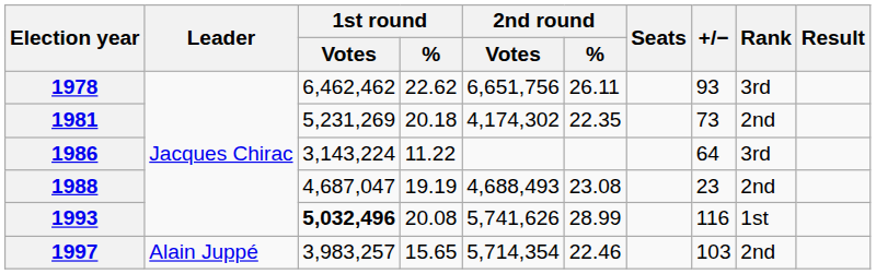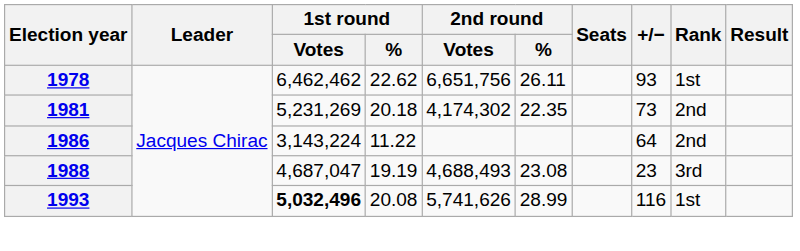 <table class="wikitable">
 <tr>
 <th rowspan="2">Election year</th>
 <th rowspan="2">Leader</th>
 <th colspan="2">1st round</th>
 <th colspan="2">2nd round</th>
 <th rowspan="2">Seats</th>
 <th rowspan="2">+/−</th>
 <th rowspan="2">Rank</th>
 <th rowspan="2">Result</th>
 </tr>
 <tr>
 <th>Votes</th>
 <th>%</th>
 <th>Votes</th>
 <th>%</th>
 </tr>
 <tr>
 <th><a href='#'>1978</a></th>
 <td rowspan="5"><a href='#'>Jacques Chirac</a></td>
 <td>6,462,462</td>
 <td>22.62</td>
 <td>6,651,756</td>
 <td>26.11</td>
 <td></td>
 <td> 93</td>
-<td>3rd</td>
+<td>1st</td>
 <td></td>
 </tr>
 <tr>
 <th><a href='#'>1981</a></th>
 <td>5,231,269</td>
 <td>20.18</td>
 <td>4,174,302</td>
 <td>22.35</td>
 <td></td>
 <td> 73</td>
 <td>2nd</td>
 <td></td>
 </tr>
 <tr>
 <th><a href='#'>1986</a></th>
 <td>3,143,224</td>
 <td>11.22</td>
 <td></td>
 <td></td>
 <td></td>
 <td> 64</td>
-<td>3rd</td>
+<td>2nd</td>
 <td></td>
 </tr>
 <tr>
 <th><a href='#'>1988</a></th>
 <td>4,687,047</td>
 <td>19.19</td>
 <td>4,688,493</td>
 <td>23.08</td>
 <td></td>
 <td> 23</td>
-<td>2nd</td>
+<td>3rd</td>
 <td></td>
 </tr>
 <tr>
 <th><a href='#'>1993</a></th>
 <td><strong>5,032,496</strong></td>
 <td>20.08</td>
 <td>5,741,626</td>
 <td>28.99</td>
 <td></td>
 <td> 116</td>
 <td>1st</td>
 <td></td>
 </tr>
-<tr>
-<th><a href='#'>1997</a></th>
-<td><a href='#'>Alain Juppé</a></td>
-<td>3,983,257</td>
-<td>15.65</td>
-<td>5,714,354</td>
-<td>22.46</td>
-<td></td>
-<td> 103</td>
-<td>2nd</td>
-<td></td>
-</tr>
 </table>
